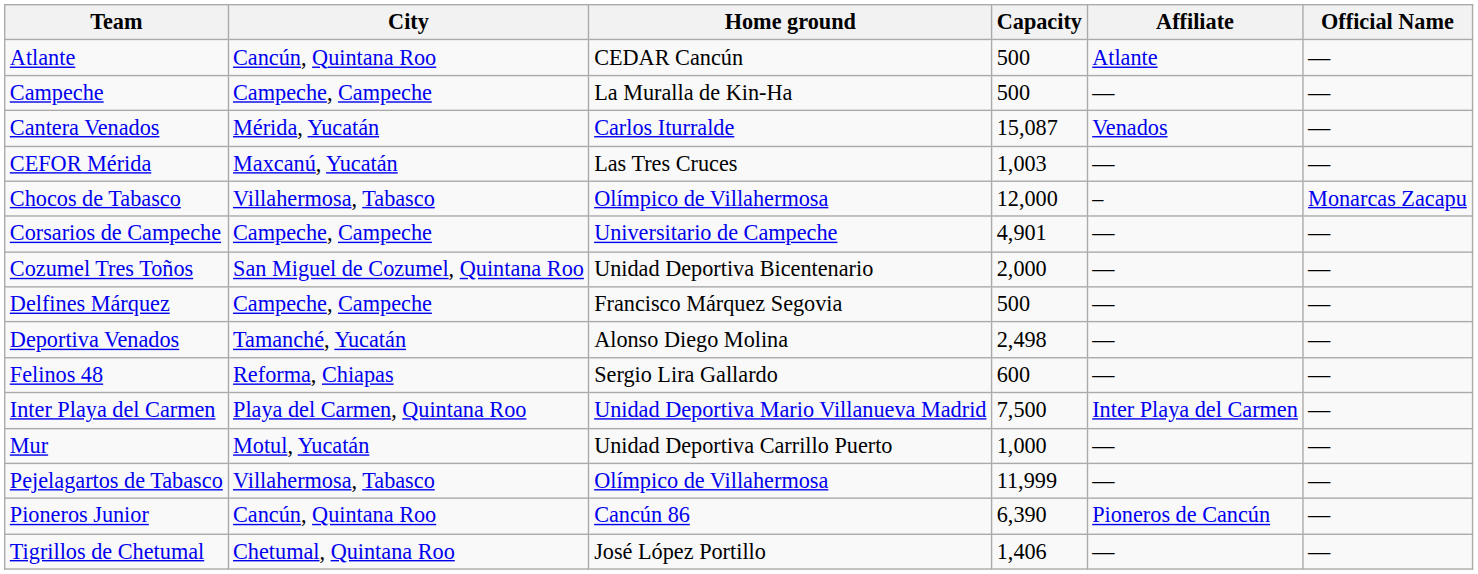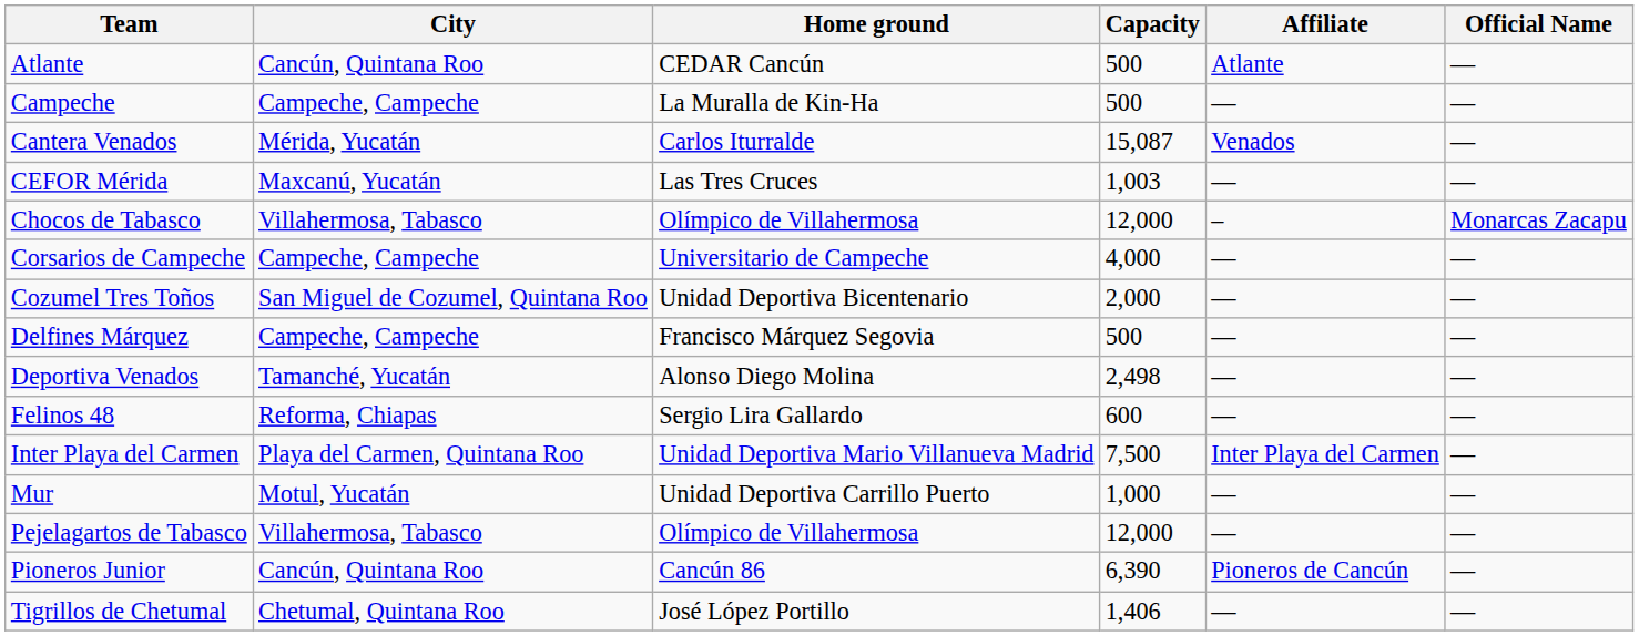 <table class="wikitable sortable">
 <tr>
 <th>Team</th>
 <th>City</th>
 <th>Home ground</th>
 <th>Capacity</th>
 <th>Affiliate</th>
 <th>Official Name</th>
 </tr>
 <tr>
 <td><a href='#'>Atlante</a></td>
 <td><a href='#'>Cancún</a>, <a href='#'>Quintana Roo</a></td>
 <td>CEDAR Cancún</td>
 <td>500</td>
 <td><a href='#'>Atlante</a></td>
 <td>—</td>
 </tr>
 <tr>
 <td><a href='#'>Campeche</a></td>
 <td><a href='#'>Campeche</a>, <a href='#'>Campeche</a></td>
 <td>La Muralla de Kin-Ha</td>
 <td>500</td>
 <td>—</td>
 <td>—</td>
 </tr>
 <tr>
 <td><a href='#'>Cantera Venados</a></td>
 <td><a href='#'>Mérida</a>, <a href='#'>Yucatán</a></td>
 <td><a href='#'>Carlos Iturralde</a></td>
 <td>15,087</td>
 <td><a href='#'>Venados</a></td>
 <td>—</td>
 </tr>
 <tr>
 <td><a href='#'>CEFOR Mérida</a></td>
 <td><a href='#'>Maxcanú</a>, <a href='#'>Yucatán</a></td>
 <td>Las Tres Cruces</td>
 <td>1,003</td>
 <td>—</td>
 <td>—</td>
 </tr>
 <tr>
 <td><a href='#'>Chocos de Tabasco</a></td>
 <td><a href='#'>Villahermosa</a>, <a href='#'>Tabasco</a></td>
 <td><a href='#'>Olímpico de Villahermosa</a></td>
 <td>12,000</td>
 <td>–</td>
 <td><a href='#'>Monarcas Zacapu</a></td>
 </tr>
 <tr>
 <td><a href='#'>Corsarios de Campeche</a></td>
 <td><a href='#'>Campeche</a>, <a href='#'>Campeche</a></td>
 <td><a href='#'>Universitario de Campeche</a></td>
-<td>4,901</td>
+<td>4,000</td>
 <td>—</td>
 <td>—</td>
 </tr>
 <tr>
 <td><a href='#'>Cozumel Tres Toños</a></td>
 <td><a href='#'>San Miguel de Cozumel</a>, <a href='#'>Quintana Roo</a></td>
 <td>Unidad Deportiva Bicentenario</td>
 <td>2,000</td>
 <td>—</td>
 <td>—</td>
 </tr>
 <tr>
 <td><a href='#'>Delfines Márquez</a></td>
 <td><a href='#'>Campeche</a>, <a href='#'>Campeche</a></td>
 <td>Francisco Márquez Segovia</td>
 <td>500</td>
 <td>—</td>
 <td>—</td>
 </tr>
 <tr>
 <td><a href='#'>Deportiva Venados</a></td>
 <td><a href='#'>Tamanché</a>, <a href='#'>Yucatán</a></td>
 <td>Alonso Diego Molina</td>
 <td>2,498</td>
 <td>—</td>
 <td>—</td>
 </tr>
 <tr>
 <td><a href='#'>Felinos 48</a></td>
 <td><a href='#'>Reforma</a>, <a href='#'>Chiapas</a></td>
 <td>Sergio Lira Gallardo</td>
 <td>600</td>
 <td>—</td>
 <td>—</td>
 </tr>
 <tr>
 <td><a href='#'>Inter Playa del Carmen</a></td>
 <td><a href='#'>Playa del Carmen</a>, <a href='#'>Quintana Roo</a></td>
 <td><a href='#'>Unidad Deportiva Mario Villanueva Madrid</a></td>
 <td>7,500</td>
 <td><a href='#'>Inter Playa del Carmen</a></td>
 <td>—</td>
 </tr>
 <tr>
 <td><a href='#'>Mur</a></td>
 <td><a href='#'>Motul</a>, <a href='#'>Yucatán</a></td>
 <td>Unidad Deportiva Carrillo Puerto</td>
 <td>1,000</td>
 <td>—</td>
 <td>—</td>
 </tr>
 <tr>
 <td><a href='#'>Pejelagartos de Tabasco</a></td>
 <td><a href='#'>Villahermosa</a>, <a href='#'>Tabasco</a></td>
 <td><a href='#'>Olímpico de Villahermosa</a></td>
-<td>11,999</td>
+<td>12,000</td>
 <td>—</td>
 <td>—</td>
 </tr>
 <tr>
 <td><a href='#'>Pioneros Junior</a></td>
 <td><a href='#'>Cancún</a>, <a href='#'>Quintana Roo</a></td>
 <td><a href='#'>Cancún 86</a></td>
 <td>6,390</td>
 <td><a href='#'>Pioneros de Cancún</a></td>
 <td>—</td>
 </tr>
 <tr>
 <td><a href='#'>Tigrillos de Chetumal</a></td>
 <td><a href='#'>Chetumal</a>, <a href='#'>Quintana Roo</a></td>
 <td>José López Portillo</td>
 <td>1,406</td>
 <td>—</td>
 <td>—</td>
 </tr>
 </table>
